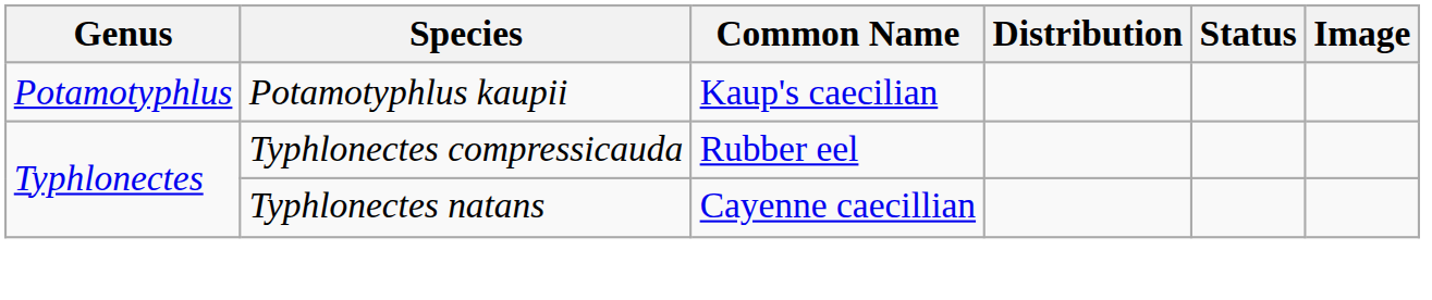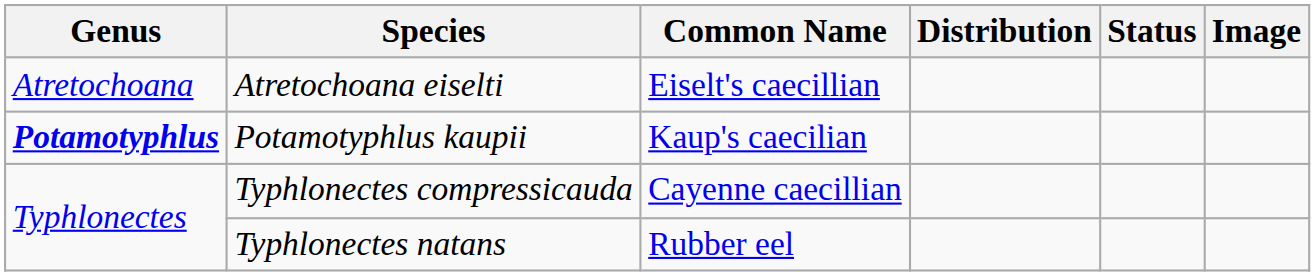 <table class="wikitable sortable">
 <tr>
 <th>Genus</th>
 <th>Species</th>
 <th>Common Name</th>
 <th>Distribution</th>
 <th>Status</th>
 <th>Image</th>
 </tr>
 <tr>
-<td><em><a href='#'>Potamotyphlus</a></em></td>
+<td><em><a href='#'>Atretochoana</a></em></td>
+<td><em>Atretochoana eiselti</em></td>
+<td><a href='#'>Eiselt's caecillian</a></td>
+<td></td>
+<td></td>
+<td></td>
+</tr>
+<tr>
+<td><strong><em><a href='#'>Potamotyphlus</a></em></strong></td>
 <td><em>Potamotyphlus kaupii</em></td>
 <td><a href='#'>Kaup's caecilian</a></td>
 <td></td>
 <td></td>
 <td></td>
 </tr>
 <tr>
 <td rowspan="2"><em><a href='#'>Typhlonectes</a></em></td>
 <td><em>Typhlonectes compressicauda</em></td>
-<td><a href='#'>Rubber eel</a></td>
+<td><a href='#'>Cayenne caecillian</a></td>
 <td></td>
 <td></td>
 <td></td>
 </tr>
 <tr>
 <td><em>Typhlonectes natans</em></td>
-<td><a href='#'>Cayenne caecillian</a></td>
+<td><a href='#'>Rubber eel</a></td>
 <td></td>
 <td></td>
 <td></td>
 </tr>
 </table>
